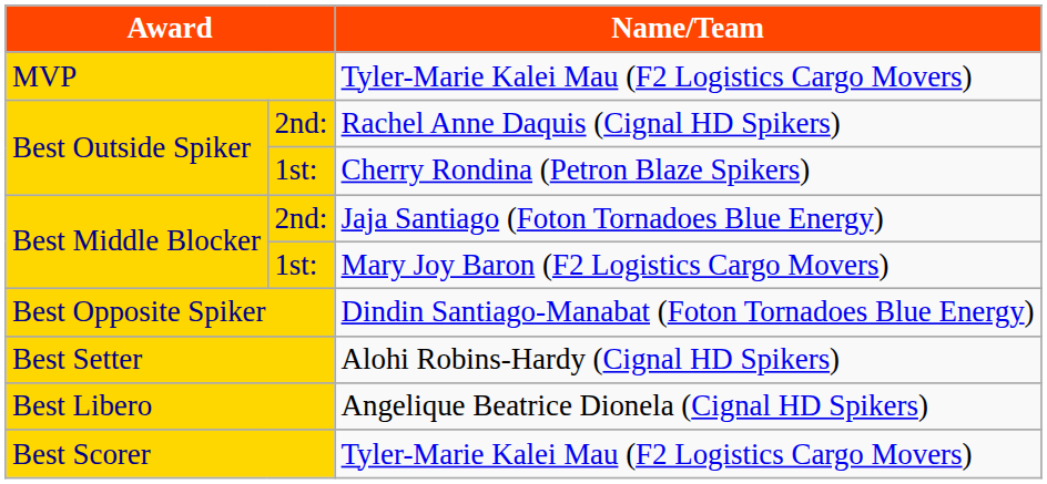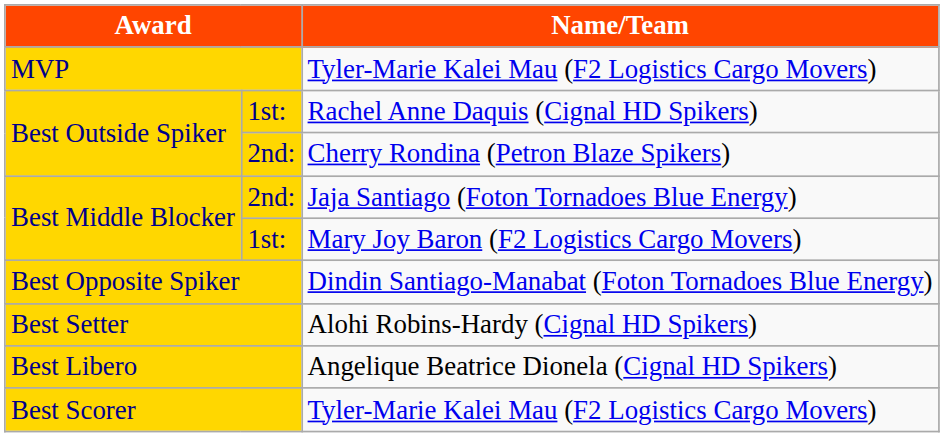 <table class="wikitable">
 <tr>
 <th style="background:#FF4500; color:#FFFFFF;" colspan="2">Award</th>
 <th style="background:#FF4500; color:#FFFFFF;">Name/Team</th>
 </tr>
 <tr>
 <td style="background:#FFD700; color:#00008B;" colspan="2">MVP</td>
 <td> <a href='#'>Tyler-Marie Kalei Mau</a> (<a href='#'>F2 Logistics Cargo Movers</a>)</td>
 </tr>
 <tr>
 <td style="background:#FFD700; color:#00008B;" rowspan=2>Best Outside Spiker</td>
-<td style="background:#FFD700; color:#00008B;">2nd:</td>
+<td style="background:#FFD700; color:#00008B;">1st:</td>
 <td> <a href='#'>Rachel Anne Daquis</a> (<a href='#'>Cignal HD Spikers</a>)</td>
 </tr>
 <tr>
-<td style="background:#FFD700; color:#00008B;">1st:</td>
+<td style="background:#FFD700; color:#00008B;">2nd:</td>
 <td> <a href='#'>Cherry Rondina</a> (<a href='#'>Petron Blaze Spikers</a>)</td>
 </tr>
 <tr>
 <td style="background:#FFD700; color:#00008B;" rowspan="2">Best Middle Blocker</td>
 <td style="background:#FFD700; color:#00008B;">2nd:</td>
 <td> <a href='#'>Jaja Santiago</a> (<a href='#'>Foton Tornadoes Blue Energy</a>)</td>
 </tr>
 <tr>
 <td style="background:#FFD700; color:#00008B;">1st:</td>
 <td> <a href='#'>Mary Joy Baron</a> (<a href='#'>F2 Logistics Cargo Movers</a>)</td>
 </tr>
 <tr>
 <td style="background:#FFD700; color:#00008B;" colspan="2">Best Opposite Spiker</td>
 <td> <a href='#'>Dindin Santiago-Manabat</a> (<a href='#'>Foton Tornadoes Blue Energy</a>)</td>
 </tr>
 <tr>
 <td style="background:#FFD700; color:#00008B;" colspan="2">Best Setter</td>
 <td> Alohi Robins-Hardy (<a href='#'>Cignal HD Spikers</a>)</td>
 </tr>
 <tr>
 <td style="background:#FFD700; color:#00008B;" colspan="2">Best Libero</td>
 <td> Angelique Beatrice Dionela (<a href='#'>Cignal HD Spikers</a>)</td>
 </tr>
 <tr>
 <td style="background:#FFD700; color:#00008B;" colspan="2">Best Scorer</td>
 <td> <a href='#'>Tyler-Marie Kalei Mau</a> (<a href='#'>F2 Logistics Cargo Movers</a>)</td>
 </tr>
 </table>
